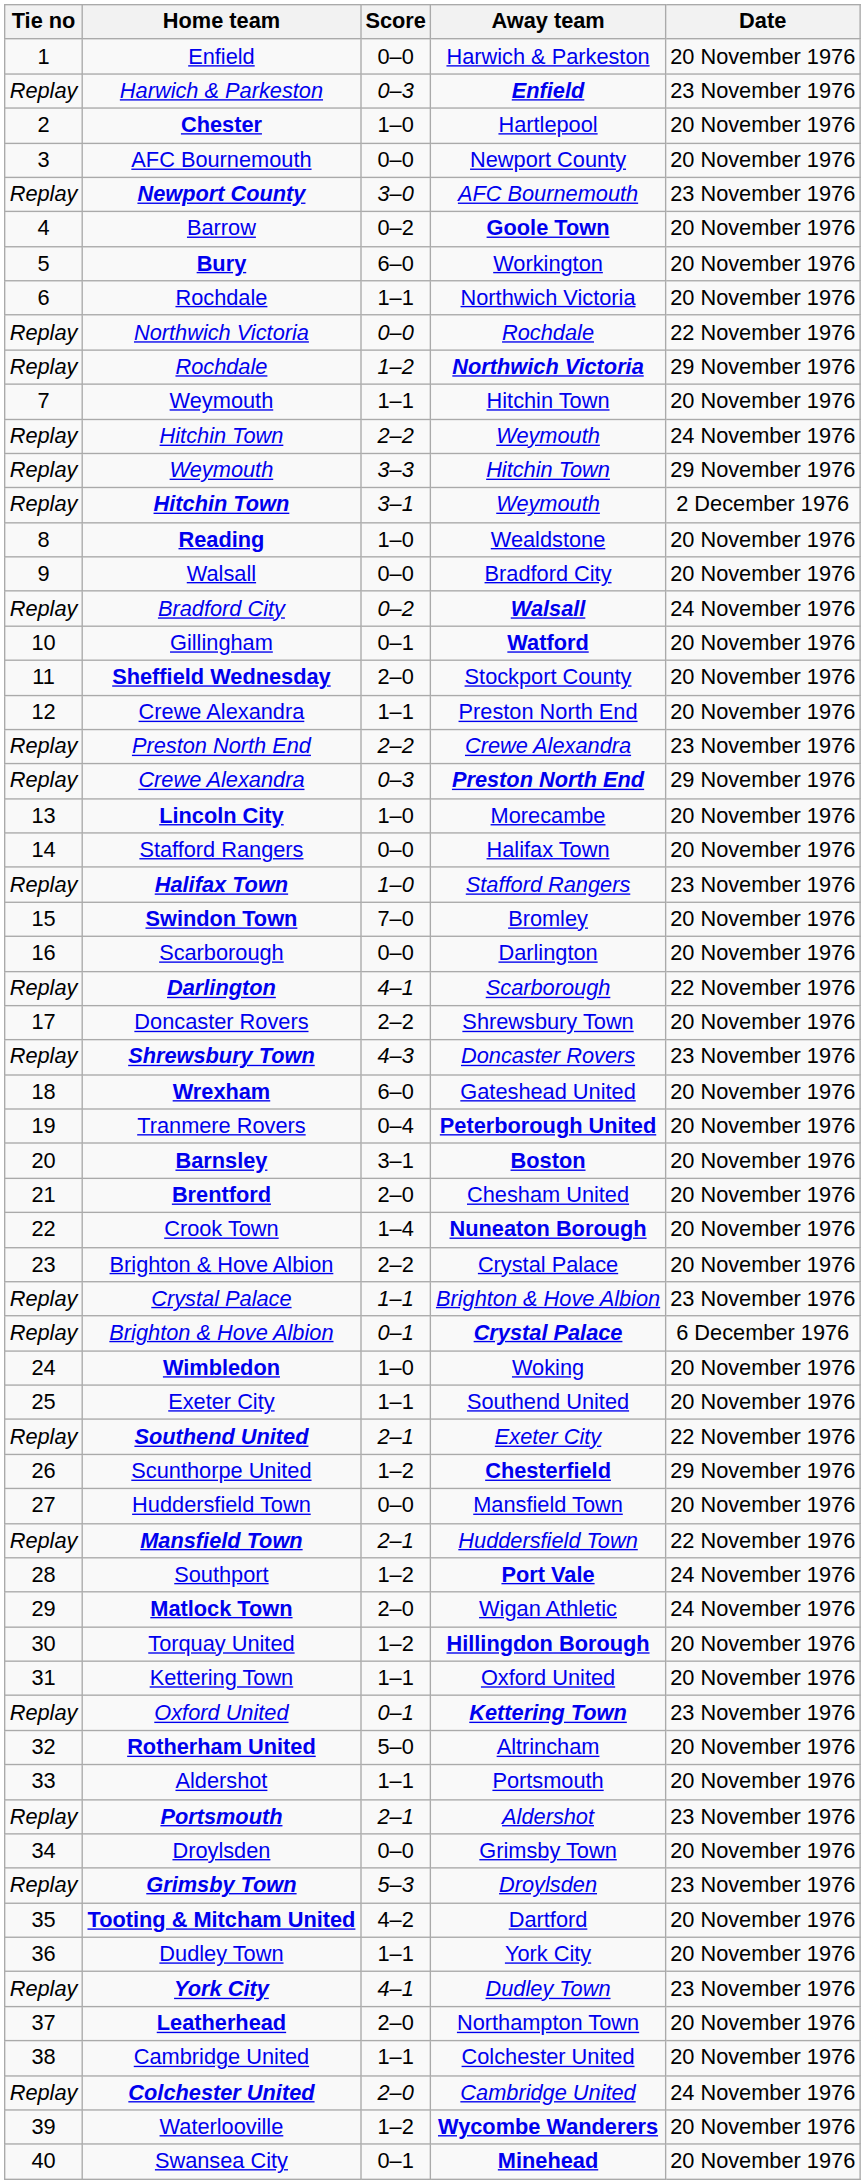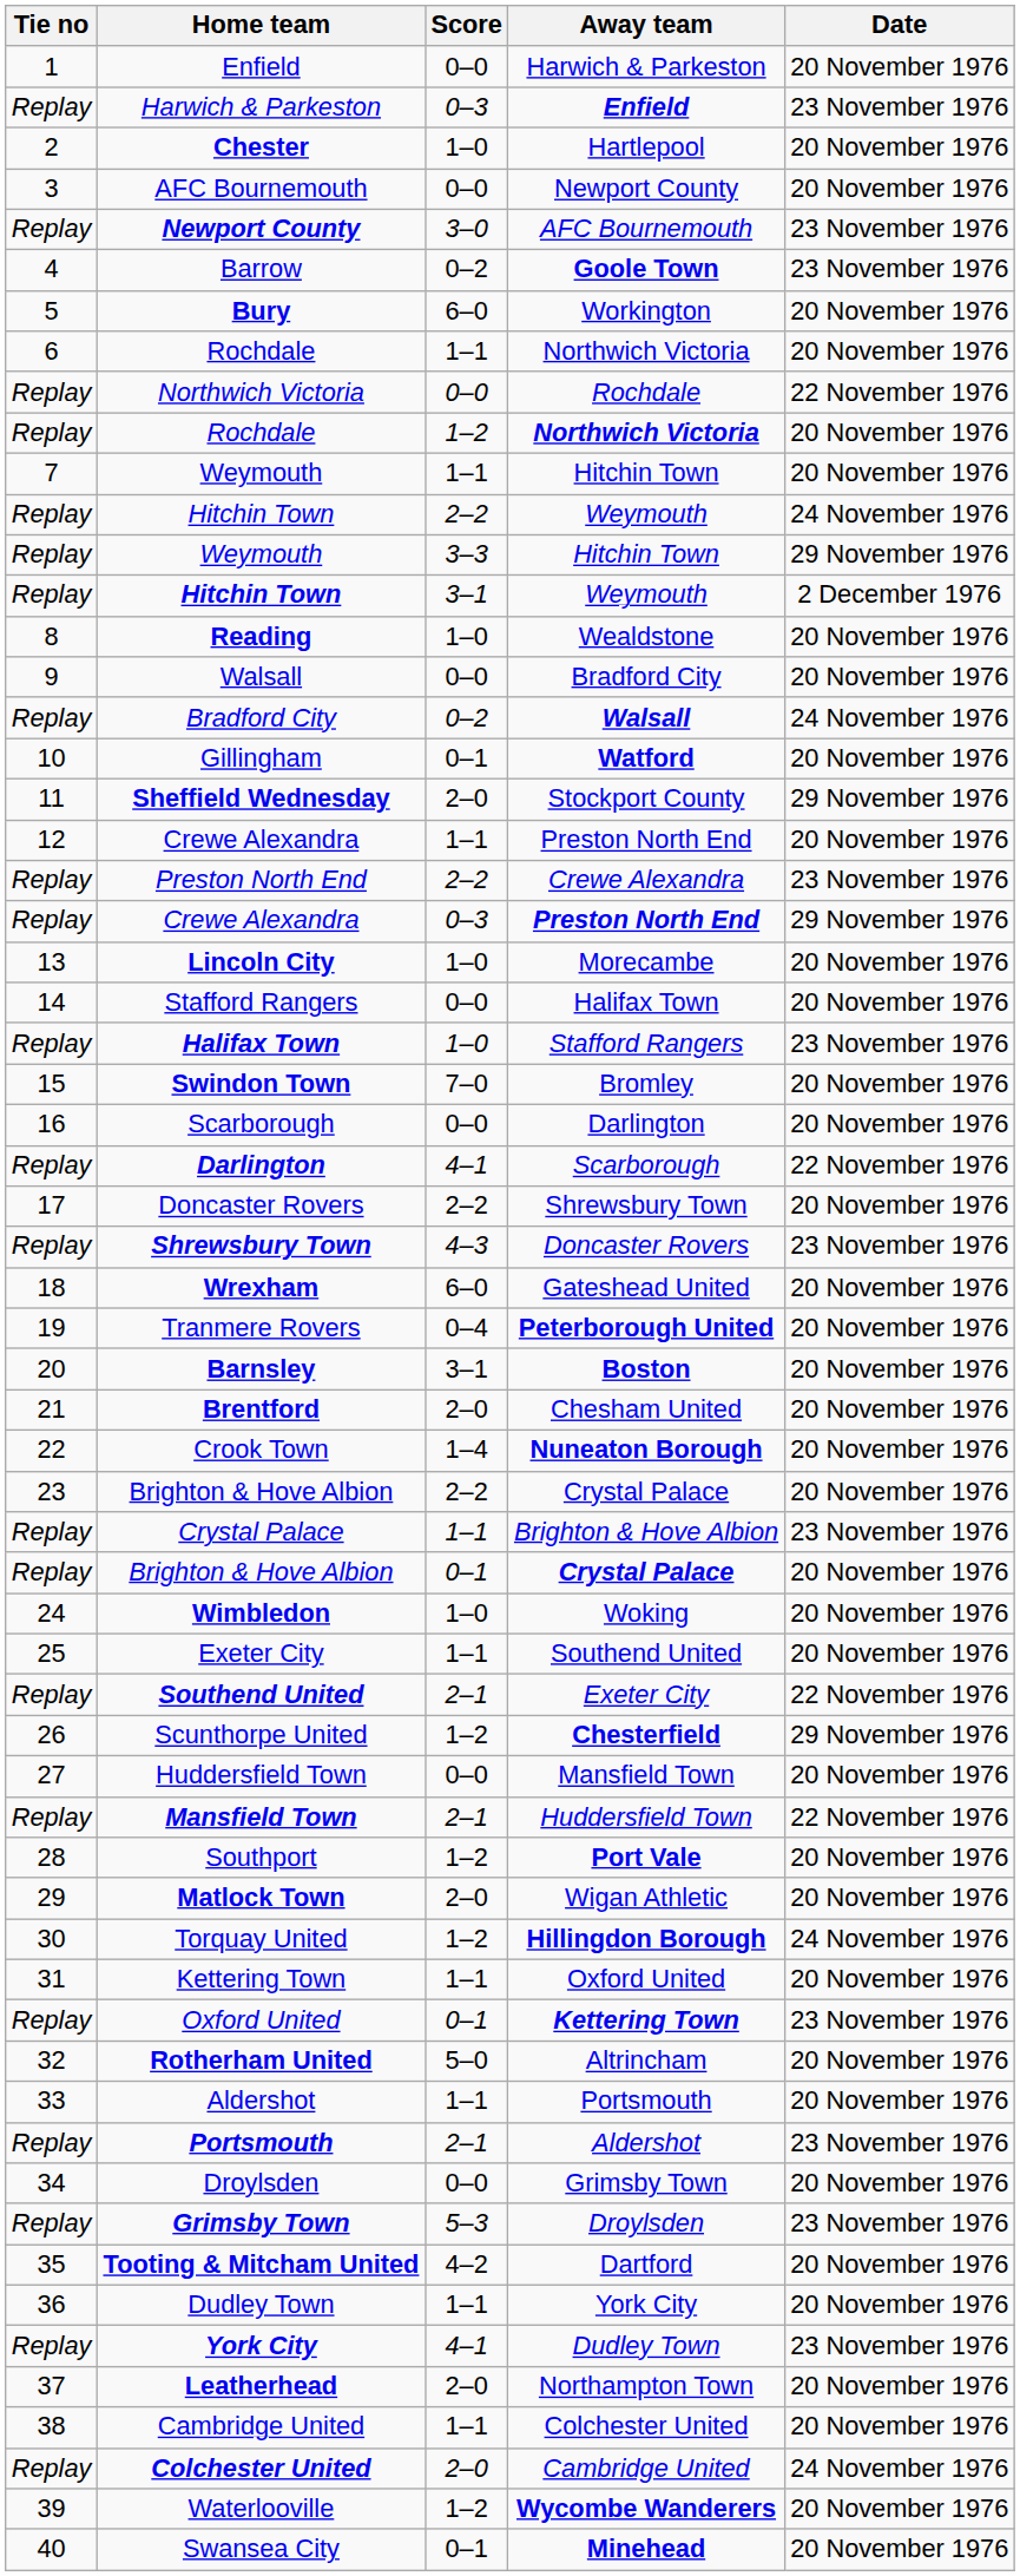 <table class="wikitable" style="text-align: center">
 <tr>
 <th>Tie no</th>
 <th>Home team</th>
 <th>Score</th>
 <th>Away team</th>
 <th>Date</th>
 </tr>
 <tr>
 <td>1</td>
 <td><a href='#'>Enfield</a></td>
 <td>0–0</td>
 <td><a href='#'>Harwich & Parkeston</a></td>
 <td>20 November 1976</td>
 </tr>
 <tr>
 <td><em>Replay</em></td>
 <td><em><a href='#'>Harwich & Parkeston</a></em></td>
 <td><em>0–3</em></td>
 <td><strong><em><a href='#'>Enfield</a></em></strong></td>
 <td>23 November 1976</td>
 </tr>
 <tr>
 <td>2</td>
 <td><strong><a href='#'>Chester</a></strong></td>
 <td>1–0</td>
 <td><a href='#'>Hartlepool</a></td>
 <td>20 November 1976</td>
 </tr>
 <tr>
 <td>3</td>
 <td><a href='#'>AFC Bournemouth</a></td>
 <td>0–0</td>
 <td><a href='#'>Newport County</a></td>
 <td>20 November 1976</td>
 </tr>
 <tr>
 <td><em>Replay</em></td>
 <td><strong><em><a href='#'>Newport County</a></em></strong></td>
 <td><em>3–0</em></td>
 <td><em><a href='#'>AFC Bournemouth</a></em></td>
 <td>23 November 1976</td>
 </tr>
 <tr>
 <td>4</td>
 <td><a href='#'>Barrow</a></td>
 <td>0–2</td>
 <td><strong><a href='#'>Goole Town</a></strong></td>
-<td>20 November 1976</td>
+<td>23 November 1976</td>
 </tr>
 <tr>
 <td>5</td>
 <td><strong><a href='#'>Bury</a></strong></td>
 <td>6–0</td>
 <td><a href='#'>Workington</a></td>
 <td>20 November 1976</td>
 </tr>
 <tr>
 <td>6</td>
 <td><a href='#'>Rochdale</a></td>
 <td>1–1</td>
 <td><a href='#'>Northwich Victoria</a></td>
 <td>20 November 1976</td>
 </tr>
 <tr>
 <td><em>Replay</em></td>
 <td><em><a href='#'>Northwich Victoria</a></em></td>
 <td><em>0–0</em></td>
 <td><em><a href='#'>Rochdale</a></em></td>
 <td>22 November 1976</td>
 </tr>
 <tr>
 <td><em>Replay</em></td>
 <td><em><a href='#'>Rochdale</a></em></td>
 <td><em>1–2</em></td>
 <td><strong><em><a href='#'>Northwich Victoria</a></em></strong></td>
-<td>29 November 1976</td>
+<td>20 November 1976</td>
 </tr>
 <tr>
 <td>7</td>
 <td><a href='#'>Weymouth</a></td>
 <td>1–1</td>
 <td><a href='#'>Hitchin Town</a></td>
 <td>20 November 1976</td>
 </tr>
 <tr>
 <td><em>Replay</em></td>
 <td><em><a href='#'>Hitchin Town</a></em></td>
 <td><em>2–2</em></td>
 <td><em><a href='#'>Weymouth</a></em></td>
 <td>24 November 1976</td>
 </tr>
 <tr>
 <td><em>Replay</em></td>
 <td><em><a href='#'>Weymouth</a></em></td>
 <td><em>3–3</em></td>
 <td><em><a href='#'>Hitchin Town</a></em></td>
 <td>29 November 1976</td>
 </tr>
 <tr>
 <td><em>Replay</em></td>
 <td><strong><em><a href='#'>Hitchin Town</a></em></strong></td>
 <td><em>3–1</em></td>
 <td><em><a href='#'>Weymouth</a></em></td>
 <td>2 December 1976</td>
 </tr>
 <tr>
 <td>8</td>
 <td><strong><a href='#'>Reading</a></strong></td>
 <td>1–0</td>
 <td><a href='#'>Wealdstone</a></td>
 <td>20 November 1976</td>
 </tr>
 <tr>
 <td>9</td>
 <td><a href='#'>Walsall</a></td>
 <td>0–0</td>
 <td><a href='#'>Bradford City</a></td>
 <td>20 November 1976</td>
 </tr>
 <tr>
 <td><em>Replay</em></td>
 <td><em><a href='#'>Bradford City</a></em></td>
 <td><em>0–2</em></td>
 <td><strong><em><a href='#'>Walsall</a></em></strong></td>
 <td>24 November 1976</td>
 </tr>
 <tr>
 <td>10</td>
 <td><a href='#'>Gillingham</a></td>
 <td>0–1</td>
 <td><strong><a href='#'>Watford</a></strong></td>
 <td>20 November 1976</td>
 </tr>
 <tr>
 <td>11</td>
 <td><strong><a href='#'>Sheffield Wednesday</a></strong></td>
 <td>2–0</td>
 <td><a href='#'>Stockport County</a></td>
-<td>20 November 1976</td>
+<td>29 November 1976</td>
 </tr>
 <tr>
 <td>12</td>
 <td><a href='#'>Crewe Alexandra</a></td>
 <td>1–1</td>
 <td><a href='#'>Preston North End</a></td>
 <td>20 November 1976</td>
 </tr>
 <tr>
 <td><em>Replay</em></td>
 <td><em><a href='#'>Preston North End</a></em></td>
 <td><em>2–2</em></td>
 <td><em><a href='#'>Crewe Alexandra</a></em></td>
 <td>23 November 1976</td>
 </tr>
 <tr>
 <td><em>Replay</em></td>
 <td><em><a href='#'>Crewe Alexandra</a></em></td>
 <td><em>0–3</em></td>
 <td><strong><em><a href='#'>Preston North End</a></em></strong></td>
 <td>29 November 1976</td>
 </tr>
 <tr>
 <td>13</td>
 <td><strong><a href='#'>Lincoln City</a></strong></td>
 <td>1–0</td>
 <td><a href='#'>Morecambe</a></td>
 <td>20 November 1976</td>
 </tr>
 <tr>
 <td>14</td>
 <td><a href='#'>Stafford Rangers</a></td>
 <td>0–0</td>
 <td><a href='#'>Halifax Town</a></td>
 <td>20 November 1976</td>
 </tr>
 <tr>
 <td><em>Replay</em></td>
 <td><strong><em><a href='#'>Halifax Town</a></em></strong></td>
 <td><em>1–0</em></td>
 <td><em><a href='#'>Stafford Rangers</a></em></td>
 <td>23 November 1976</td>
 </tr>
 <tr>
 <td>15</td>
 <td><strong><a href='#'>Swindon Town</a></strong></td>
 <td>7–0</td>
 <td><a href='#'>Bromley</a></td>
 <td>20 November 1976</td>
 </tr>
 <tr>
 <td>16</td>
 <td><a href='#'>Scarborough</a></td>
 <td>0–0</td>
 <td><a href='#'>Darlington</a></td>
 <td>20 November 1976</td>
 </tr>
 <tr>
 <td><em>Replay</em></td>
 <td><strong><em><a href='#'>Darlington</a></em></strong></td>
 <td><em>4–1</em></td>
 <td><em><a href='#'>Scarborough</a></em></td>
 <td>22 November 1976</td>
 </tr>
 <tr>
 <td>17</td>
 <td><a href='#'>Doncaster Rovers</a></td>
 <td>2–2</td>
 <td><a href='#'>Shrewsbury Town</a></td>
 <td>20 November 1976</td>
 </tr>
 <tr>
 <td><em>Replay</em></td>
 <td><strong><em><a href='#'>Shrewsbury Town</a></em></strong></td>
 <td><em>4–3</em></td>
 <td><em><a href='#'>Doncaster Rovers</a></em></td>
 <td>23 November 1976</td>
 </tr>
 <tr>
 <td>18</td>
 <td><strong><a href='#'>Wrexham</a></strong></td>
 <td>6–0</td>
 <td><a href='#'>Gateshead United</a></td>
 <td>20 November 1976</td>
 </tr>
 <tr>
 <td>19</td>
 <td><a href='#'>Tranmere Rovers</a></td>
 <td>0–4</td>
 <td><strong><a href='#'>Peterborough United</a></strong></td>
 <td>20 November 1976</td>
 </tr>
 <tr>
 <td>20</td>
 <td><strong><a href='#'>Barnsley</a></strong></td>
 <td>3–1</td>
 <td><strong><a href='#'>Boston</a></strong></td>
 <td>20 November 1976</td>
 </tr>
 <tr>
 <td>21</td>
 <td><strong><a href='#'>Brentford</a></strong></td>
 <td>2–0</td>
 <td><a href='#'>Chesham United</a></td>
 <td>20 November 1976</td>
 </tr>
 <tr>
 <td>22</td>
 <td><a href='#'>Crook Town</a></td>
 <td>1–4</td>
 <td><strong><a href='#'>Nuneaton Borough</a></strong></td>
 <td>20 November 1976</td>
 </tr>
 <tr>
 <td>23</td>
 <td><a href='#'>Brighton & Hove Albion</a></td>
 <td>2–2</td>
 <td><a href='#'>Crystal Palace</a></td>
 <td>20 November 1976</td>
 </tr>
 <tr>
 <td><em>Replay</em></td>
 <td><em><a href='#'>Crystal Palace</a></em></td>
 <td><em>1–1</em></td>
 <td><em><a href='#'>Brighton & Hove Albion</a></em></td>
 <td>23 November 1976</td>
 </tr>
 <tr>
 <td><em>Replay</em></td>
 <td><em><a href='#'>Brighton & Hove Albion</a></em></td>
 <td><em>0–1</em></td>
 <td><strong><em><a href='#'>Crystal Palace</a></em></strong></td>
-<td>6 December 1976</td>
+<td>20 November 1976</td>
 </tr>
 <tr>
 <td>24</td>
 <td><strong><a href='#'>Wimbledon</a></strong></td>
 <td>1–0</td>
 <td><a href='#'>Woking</a></td>
 <td>20 November 1976</td>
 </tr>
 <tr>
 <td>25</td>
 <td><a href='#'>Exeter City</a></td>
 <td>1–1</td>
 <td><a href='#'>Southend United</a></td>
 <td>20 November 1976</td>
 </tr>
 <tr>
 <td><em>Replay</em></td>
 <td><strong><em><a href='#'>Southend United</a></em></strong></td>
 <td><em>2–1</em></td>
 <td><em><a href='#'>Exeter City</a></em></td>
 <td>22 November 1976</td>
 </tr>
 <tr>
 <td>26</td>
 <td><a href='#'>Scunthorpe United</a></td>
 <td>1–2</td>
 <td><strong><a href='#'>Chesterfield</a></strong></td>
 <td>29 November 1976</td>
 </tr>
 <tr>
 <td>27</td>
 <td><a href='#'>Huddersfield Town</a></td>
 <td>0–0</td>
 <td><a href='#'>Mansfield Town</a></td>
 <td>20 November 1976</td>
 </tr>
 <tr>
 <td><em>Replay</em></td>
 <td><strong><em><a href='#'>Mansfield Town</a></em></strong></td>
 <td><em>2–1</em></td>
 <td><em><a href='#'>Huddersfield Town</a></em></td>
 <td>22 November 1976</td>
 </tr>
 <tr>
 <td>28</td>
 <td><a href='#'>Southport</a></td>
 <td>1–2</td>
 <td><strong><a href='#'>Port Vale</a></strong></td>
-<td>24 November 1976</td>
+<td>20 November 1976</td>
 </tr>
 <tr>
 <td>29</td>
 <td><strong><a href='#'>Matlock Town</a></strong></td>
 <td>2–0</td>
 <td><a href='#'>Wigan Athletic</a></td>
-<td>24 November 1976</td>
+<td>20 November 1976</td>
 </tr>
 <tr>
 <td>30</td>
 <td><a href='#'>Torquay United</a></td>
 <td>1–2</td>
 <td><strong><a href='#'>Hillingdon Borough</a></strong></td>
-<td>20 November 1976</td>
+<td>24 November 1976</td>
 </tr>
 <tr>
 <td>31</td>
 <td><a href='#'>Kettering Town</a></td>
 <td>1–1</td>
 <td><a href='#'>Oxford United</a></td>
 <td>20 November 1976</td>
 </tr>
 <tr>
 <td><em>Replay</em></td>
 <td><em><a href='#'>Oxford United</a></em></td>
 <td><em>0–1</em></td>
 <td><strong><em><a href='#'>Kettering Town</a></em></strong></td>
 <td>23 November 1976</td>
 </tr>
 <tr>
 <td>32</td>
 <td><strong><a href='#'>Rotherham United</a></strong></td>
 <td>5–0</td>
 <td><a href='#'>Altrincham</a></td>
 <td>20 November 1976</td>
 </tr>
 <tr>
 <td>33</td>
 <td><a href='#'>Aldershot</a></td>
 <td>1–1</td>
 <td><a href='#'>Portsmouth</a></td>
 <td>20 November 1976</td>
 </tr>
 <tr>
 <td><em>Replay</em></td>
 <td><strong><em><a href='#'>Portsmouth</a></em></strong></td>
 <td><em>2–1</em></td>
 <td><em><a href='#'>Aldershot</a></em></td>
 <td>23 November 1976</td>
 </tr>
 <tr>
 <td>34</td>
 <td><a href='#'>Droylsden</a></td>
 <td>0–0</td>
 <td><a href='#'>Grimsby Town</a></td>
 <td>20 November 1976</td>
 </tr>
 <tr>
 <td><em>Replay</em></td>
 <td><strong><em><a href='#'>Grimsby Town</a></em></strong></td>
 <td><em>5–3</em></td>
 <td><em><a href='#'>Droylsden</a></em></td>
 <td>23 November 1976</td>
 </tr>
 <tr>
 <td>35</td>
 <td><strong><a href='#'>Tooting & Mitcham United</a></strong></td>
 <td>4–2</td>
 <td><a href='#'>Dartford</a></td>
 <td>20 November 1976</td>
 </tr>
 <tr>
 <td>36</td>
 <td><a href='#'>Dudley Town</a></td>
 <td>1–1</td>
 <td><a href='#'>York City</a></td>
 <td>20 November 1976</td>
 </tr>
 <tr>
 <td><em>Replay</em></td>
 <td><strong><em><a href='#'>York City</a></em></strong></td>
 <td><em>4–1</em></td>
 <td><em><a href='#'>Dudley Town</a></em></td>
 <td>23 November 1976</td>
 </tr>
 <tr>
 <td>37</td>
 <td><strong><a href='#'>Leatherhead</a></strong></td>
 <td>2–0</td>
 <td><a href='#'>Northampton Town</a></td>
 <td>20 November 1976</td>
 </tr>
 <tr>
 <td>38</td>
 <td><a href='#'>Cambridge United</a></td>
 <td>1–1</td>
 <td><a href='#'>Colchester United</a></td>
 <td>20 November 1976</td>
 </tr>
 <tr>
 <td><em>Replay</em></td>
 <td><strong><em><a href='#'>Colchester United</a></em></strong></td>
 <td><em>2–0</em></td>
 <td><em><a href='#'>Cambridge United</a></em></td>
 <td>24 November 1976</td>
 </tr>
 <tr>
 <td>39</td>
 <td><a href='#'>Waterlooville</a></td>
 <td>1–2</td>
 <td><strong><a href='#'>Wycombe Wanderers</a></strong></td>
 <td>20 November 1976</td>
 </tr>
 <tr>
 <td>40</td>
 <td><a href='#'>Swansea City</a></td>
 <td>0–1</td>
 <td><strong><a href='#'>Minehead</a></strong></td>
 <td>20 November 1976</td>
 </tr>
 </table>
